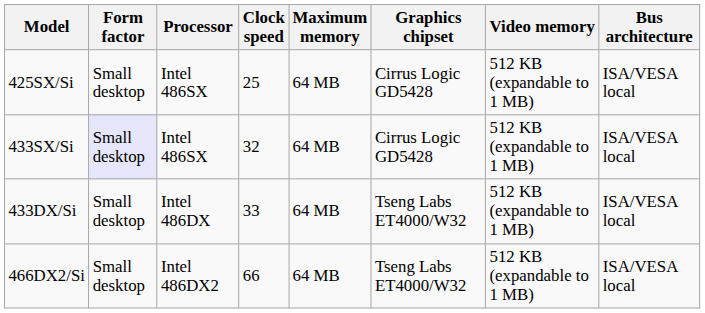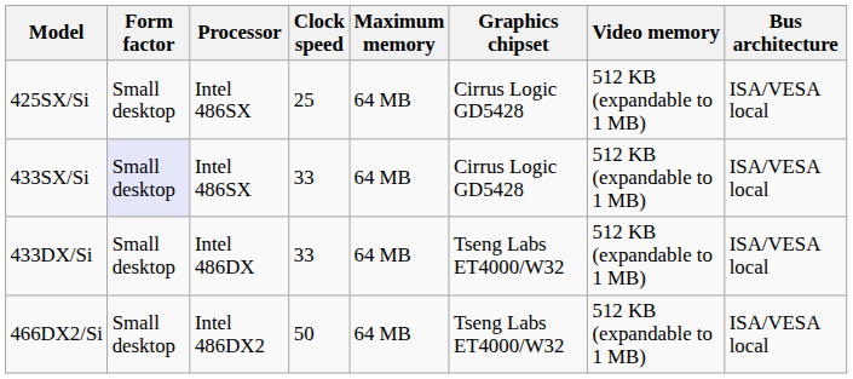 <table class="wikitable" style="width:75%;">
 <tr>
 <th>Model</th>
 <th>Form<br>factor</th>
 <th>Processor</th>
 <th>Clock<br>speed</th>
 <th>Maximum<br>memory</th>
 <th>Graphics<br>chipset</th>
 <th>Video memory</th>
 <th>Bus architecture</th>
 </tr>
 <tr>
 <td>425SX/Si</td>
 <td>Small desktop</td>
 <td>Intel 486SX</td>
 <td>25</td>
 <td>64 MB</td>
 <td>Cirrus Logic GD5428</td>
 <td>512 KB (expandable to 1 MB)</td>
 <td>ISA/VESA local</td>
 </tr>
 <tr>
 <td>433SX/Si</td>
 <td style="background: lavender;">Small desktop</td>
 <td>Intel 486SX</td>
-<td>32</td>
+<td>33</td>
 <td>64 MB</td>
 <td>Cirrus Logic GD5428</td>
 <td>512 KB (expandable to 1 MB)</td>
 <td>ISA/VESA local</td>
 </tr>
 <tr>
 <td>433DX/Si</td>
 <td>Small desktop</td>
 <td>Intel 486DX</td>
 <td>33</td>
 <td>64 MB</td>
 <td>Tseng Labs ET4000/W32</td>
 <td>512 KB (expandable to 1 MB)</td>
 <td>ISA/VESA local</td>
 </tr>
 <tr>
 <td>466DX2/Si</td>
 <td>Small desktop</td>
 <td>Intel 486DX2</td>
-<td>66</td>
+<td>50</td>
 <td>64 MB</td>
 <td>Tseng Labs ET4000/W32</td>
 <td>512 KB (expandable to 1 MB)</td>
 <td>ISA/VESA local</td>
 </tr>
 </table>
